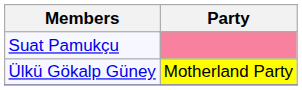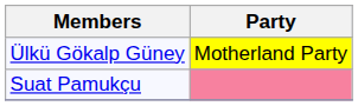 <table class=wikitable style="border:1px solid #8888aa; background-color:#f7f8ff; padding:0px; font-size:90%;">
 <tr>
 <th>Members</th>
 <th>Party</th>
 </tr>
 <tr>
+<td><a href='#'>Ülkü Gökalp Güney</a></td>
+<td style="background: #ffff00">Motherland Party</td>
+</tr>
+<tr>
 <td><a href='#'>Suat Pamukçu</a></td>
 <td style="background: #F7819F"></td>
 </tr>
 <tr>
-<td><a href='#'>Ülkü Gökalp Güney</a></td>
-<td style="background: #ffff00">Motherland Party</td>
-</tr>
-<tr>
 </tr>
 </table>
